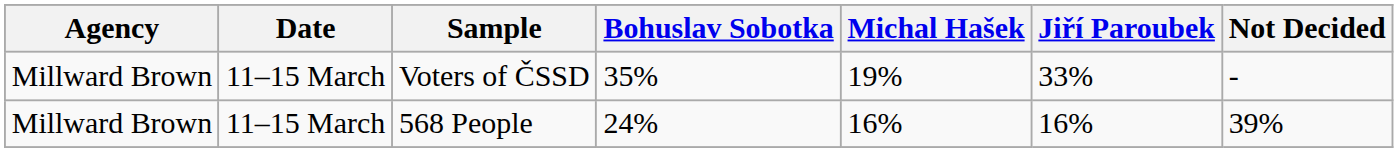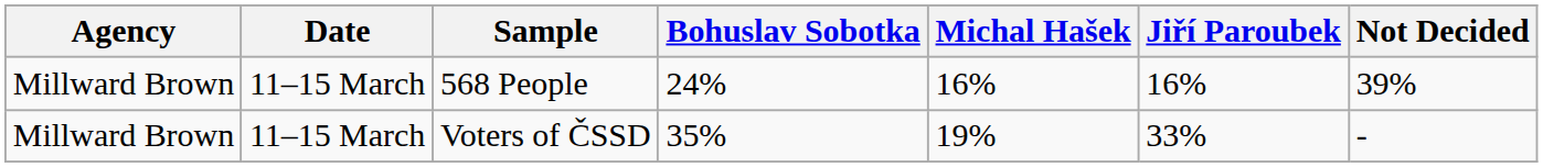 <table class="wikitable">
 <tr>
 <th>Agency</th>
 <th>Date</th>
 <th>Sample</th>
 <th><a href='#'>Bohuslav Sobotka</a></th>
 <th><a href='#'>Michal Hašek</a></th>
 <th><a href='#'>Jiří Paroubek</a></th>
 <th>Not Decided</th>
 </tr>
 <tr>
 <td>Millward Brown</td>
 <td>11–15 March</td>
+<td>568 People</td>
+<td>24%</td>
+<td>16%</td>
+<td>16%</td>
+<td>39%</td>
+</tr>
+<tr>
+<td>Millward Brown</td>
+<td>11–15 March</td>
 <td>Voters of ČSSD</td>
 <td>35%</td>
 <td>19%</td>
 <td>33%</td>
 <td>-</td>
 </tr>
-<tr>
-<td>Millward Brown</td>
-<td>11–15 March</td>
-<td>568 People</td>
-<td>24%</td>
-<td>16%</td>
-<td>16%</td>
-<td>39%</td>
-</tr>
 </table>
